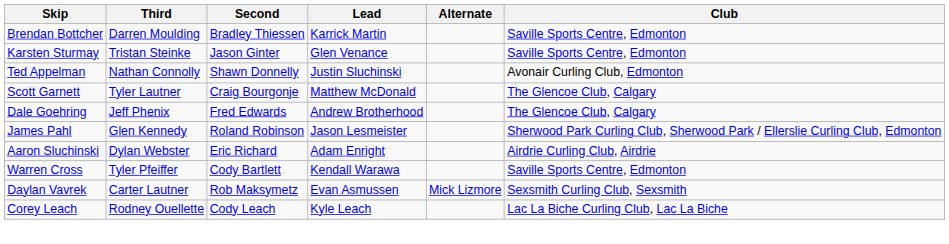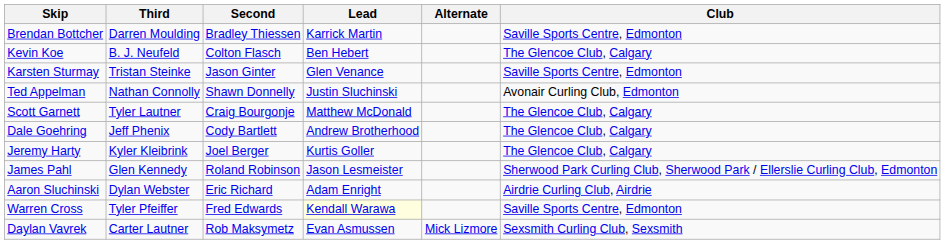 <table class="wikitable" border="1">
 <tr>
 <th>Skip</th>
 <th>Third</th>
 <th>Second</th>
 <th>Lead</th>
 <th>Alternate</th>
 <th>Club</th>
 </tr>
 <tr>
 <td><a href='#'>Brendan Bottcher</a></td>
 <td><a href='#'>Darren Moulding</a></td>
 <td><a href='#'>Bradley Thiessen</a></td>
 <td><a href='#'>Karrick Martin</a></td>
 <td></td>
 <td><a href='#'>Saville Sports Centre</a>, <a href='#'>Edmonton</a></td>
+</tr>
+<tr>
+<td><a href='#'>Kevin Koe</a></td>
+<td><a href='#'>B. J. Neufeld</a></td>
+<td><a href='#'>Colton Flasch</a></td>
+<td><a href='#'>Ben Hebert</a></td>
+<td></td>
+<td><a href='#'>The Glencoe Club</a>, <a href='#'>Calgary</a></td>
 </tr>
 <tr>
 <td><a href='#'>Karsten Sturmay</a></td>
 <td><a href='#'>Tristan Steinke</a></td>
 <td><a href='#'>Jason Ginter</a></td>
 <td><a href='#'>Glen Venance</a></td>
 <td></td>
 <td><a href='#'>Saville Sports Centre</a>, <a href='#'>Edmonton</a></td>
 </tr>
 <tr>
 <td><a href='#'>Ted Appelman</a></td>
 <td><a href='#'>Nathan Connolly</a></td>
 <td><a href='#'>Shawn Donnelly</a></td>
 <td><a href='#'>Justin Sluchinski</a></td>
 <td></td>
 <td>Avonair Curling Club, <a href='#'>Edmonton</a></td>
 </tr>
 <tr>
 <td><a href='#'>Scott Garnett</a></td>
 <td><a href='#'>Tyler Lautner</a></td>
 <td><a href='#'>Craig Bourgonje</a></td>
 <td><a href='#'>Matthew McDonald</a></td>
 <td></td>
 <td><a href='#'>The Glencoe Club</a>, <a href='#'>Calgary</a></td>
 </tr>
 <tr>
 <td><a href='#'>Dale Goehring</a></td>
 <td><a href='#'>Jeff Phenix</a></td>
-<td><a href='#'>Fred Edwards</a></td>
+<td><a href='#'>Cody Bartlett</a></td>
 <td><a href='#'>Andrew Brotherhood</a></td>
+<td></td>
+<td><a href='#'>The Glencoe Club</a>, <a href='#'>Calgary</a></td>
+</tr>
+<tr>
+<td><a href='#'>Jeremy Harty</a></td>
+<td><a href='#'>Kyler Kleibrink</a></td>
+<td><a href='#'>Joel Berger</a></td>
+<td><a href='#'>Kurtis Goller</a></td>
 <td></td>
 <td><a href='#'>The Glencoe Club</a>, <a href='#'>Calgary</a></td>
 </tr>
 <tr>
 <td><a href='#'>James Pahl</a></td>
 <td><a href='#'>Glen Kennedy</a></td>
 <td><a href='#'>Roland Robinson</a></td>
 <td><a href='#'>Jason Lesmeister</a></td>
 <td></td>
 <td><a href='#'>Sherwood Park Curling Club</a>, <a href='#'>Sherwood Park</a> / <a href='#'>Ellerslie Curling Club</a>, <a href='#'>Edmonton</a></td>
 </tr>
 <tr>
 <td><a href='#'>Aaron Sluchinski</a></td>
 <td><a href='#'>Dylan Webster</a></td>
 <td><a href='#'>Eric Richard</a></td>
 <td><a href='#'>Adam Enright</a></td>
 <td></td>
 <td><a href='#'>Airdrie Curling Club</a>, <a href='#'>Airdrie</a></td>
 </tr>
 <tr>
 <td><a href='#'>Warren Cross</a></td>
 <td><a href='#'>Tyler Pfeiffer</a></td>
-<td><a href='#'>Cody Bartlett</a></td>
-<td><a href='#'>Kendall Warawa</a></td>
+<td><a href='#'>Fred Edwards</a></td>
+<td style="background: lightyellow;"><a href='#'>Kendall Warawa</a></td>
 <td></td>
 <td><a href='#'>Saville Sports Centre</a>, <a href='#'>Edmonton</a></td>
 </tr>
 <tr>
 <td><a href='#'>Daylan Vavrek</a></td>
 <td><a href='#'>Carter Lautner</a></td>
 <td><a href='#'>Rob Maksymetz</a></td>
 <td><a href='#'>Evan Asmussen</a></td>
 <td><a href='#'>Mick Lizmore</a></td>
 <td><a href='#'>Sexsmith Curling Club</a>, <a href='#'>Sexsmith</a></td>
 </tr>
-<tr>
-<td><a href='#'>Corey Leach</a></td>
-<td><a href='#'>Rodney Ouellette</a></td>
-<td><a href='#'>Cody Leach</a></td>
-<td><a href='#'>Kyle Leach</a></td>
-<td></td>
-<td><a href='#'>Lac La Biche Curling Club</a>, <a href='#'>Lac La Biche</a></td>
-</tr>
 </table>
